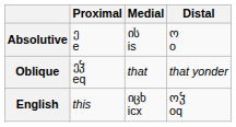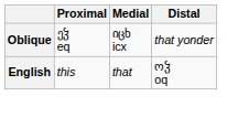 <table class="wikitable">
 <tr>
 <th></th>
 <th>Proximal</th>
 <th>Medial</th>
 <th>Distal</th>
 </tr>
 <tr>
-<th><strong>Absolutive</strong></th>
-<td>ე<br>e</td>
-<td>ის<br>is</td>
-<td>ო<br>o</td>
-</tr>
-<tr>
 <th><strong>Oblique</strong></th>
 <td>ეჴ<br>eq</td>
-<td><em>that</em></td>
+<td>იცხ<br>icx</td>
 <td><em>that yonder</em></td>
 </tr>
 <tr>
 <th><strong>English</strong></th>
 <td><em>this</em></td>
-<td>იცხ<br>icx</td>
+<td><em>that</em></td>
 <td>ოჴ<br>oq</td>
 </tr>
 </table>
